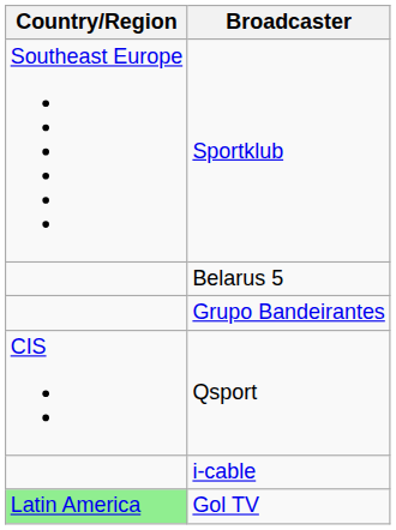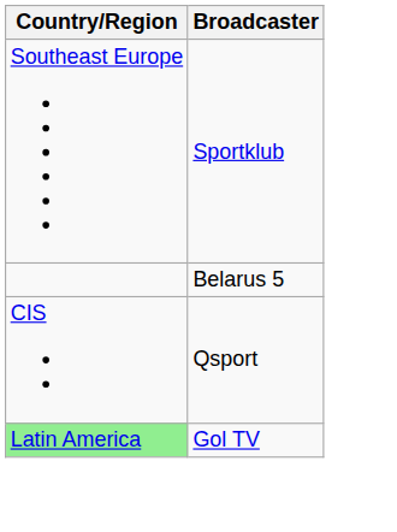 <table class="wikitable">
 <tr>
 <th>Country/Region</th>
 <th>Broadcaster</th>
 </tr>
 <tr>
 <td><a href='#'>Southeast Europe</a><br><ul><li></li><li></li><li></li><li></li><li></li><li></li></ul></td>
 <td><a href='#'>Sportklub</a></td>
 </tr>
 <tr>
 <td></td>
 <td>Belarus 5</td>
 </tr>
 <tr>
-<td></td>
-<td><a href='#'>Grupo Bandeirantes</a></td>
-</tr>
-<tr>
 <td><a href='#'>CIS</a><br><ul><li></li><li></li></ul></td>
 <td>Qsport</td>
-</tr>
-<tr>
-<td></td>
-<td><a href='#'>i-cable</a></td>
 </tr>
 <tr>
 <td style="background: lightgreen;"><a href='#'>Latin America</a></td>
 <td><a href='#'>Gol TV</a></td>
 </tr>
 </table>
